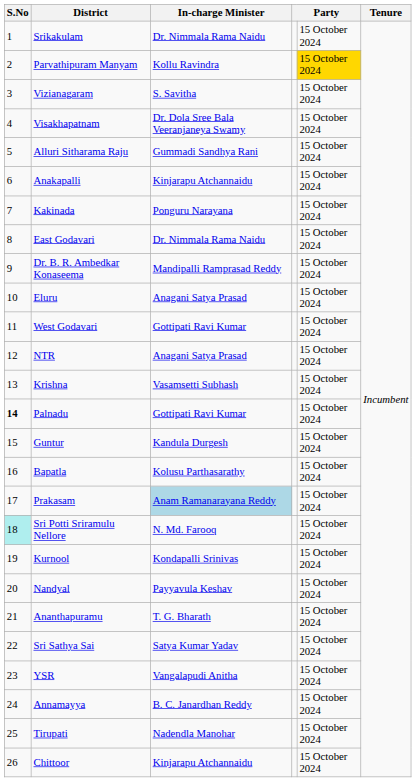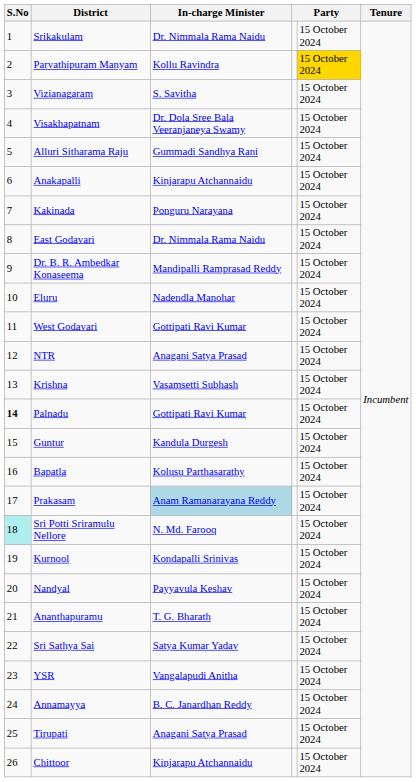 <table class="wikitable sortable">
 <tr>
 <th>S.No</th>
 <th>District</th>
 <th>In-charge Minister</th>
 <th colspan=2>Party</th>
 <th colspan=2>Tenure</th>
 </tr>
 <tr>
 <td>1</td>
 <td><a href='#'>Srikakulam</a></td>
 <td><a href='#'>Dr. Nimmala Rama Naidu</a></td>
 <td></td>
 <td>15 October 2024</td>
 <td rowspan=26><em>Incumbent</em></td>
 </tr>
 <tr>
 <td>2</td>
 <td><a href='#'>Parvathipuram Manyam</a></td>
 <td><a href='#'>Kollu Ravindra</a></td>
 <td></td>
 <td style="background: gold;">15 October 2024</td>
 </tr>
 <tr>
 <td>3</td>
 <td><a href='#'>Vizianagaram</a></td>
 <td><a href='#'>S. Savitha</a></td>
 <td></td>
 <td>15 October 2024</td>
 </tr>
 <tr>
 <td>4</td>
 <td><a href='#'>Visakhapatnam</a></td>
 <td><a href='#'>Dr. Dola Sree Bala Veeranjaneya Swamy</a></td>
 <td></td>
 <td>15 October 2024</td>
 </tr>
 <tr>
 <td>5</td>
 <td><a href='#'>Alluri Sitharama Raju</a></td>
 <td><a href='#'>Gummadi Sandhya Rani</a></td>
 <td></td>
 <td>15 October 2024</td>
 </tr>
 <tr>
 <td>6</td>
 <td><a href='#'>Anakapalli</a></td>
 <td><a href='#'>Kinjarapu Atchannaidu</a></td>
 <td></td>
 <td>15 October 2024</td>
 </tr>
 <tr>
 <td>7</td>
 <td><a href='#'>Kakinada</a></td>
 <td><a href='#'>Ponguru Narayana</a></td>
 <td></td>
 <td>15 October 2024</td>
 </tr>
 <tr>
 <td>8</td>
 <td><a href='#'>East Godavari</a></td>
 <td><a href='#'>Dr. Nimmala Rama Naidu</a></td>
 <td></td>
 <td>15 October 2024</td>
 </tr>
 <tr>
 <td>9</td>
 <td><a href='#'>Dr. B. R. Ambedkar Konaseema</a></td>
 <td><a href='#'>Mandipalli Ramprasad Reddy</a></td>
 <td></td>
 <td>15 October 2024</td>
 </tr>
 <tr>
 <td>10</td>
 <td><a href='#'>Eluru</a></td>
-<td><a href='#'>Anagani Satya Prasad</a></td>
+<td><a href='#'>Nadendla Manohar</a></td>
 <td></td>
 <td>15 October 2024</td>
 </tr>
 <tr>
 <td>11</td>
 <td><a href='#'>West Godavari</a></td>
 <td><a href='#'>Gottipati Ravi Kumar</a></td>
 <td></td>
 <td>15 October 2024</td>
 </tr>
 <tr>
 <td>12</td>
 <td><a href='#'>NTR</a></td>
 <td><a href='#'>Anagani Satya Prasad</a></td>
 <td></td>
 <td>15 October 2024</td>
 </tr>
 <tr>
 <td>13</td>
 <td><a href='#'>Krishna</a></td>
 <td><a href='#'>Vasamsetti Subhash</a></td>
 <td></td>
 <td>15 October 2024</td>
 </tr>
 <tr>
 <td><strong>14</strong></td>
 <td><a href='#'>Palnadu</a></td>
 <td><a href='#'>Gottipati Ravi Kumar</a></td>
 <td></td>
 <td>15 October 2024</td>
 </tr>
 <tr>
 <td>15</td>
 <td><a href='#'>Guntur</a></td>
 <td><a href='#'>Kandula Durgesh</a></td>
 <td></td>
 <td>15 October 2024</td>
 </tr>
 <tr>
 <td>16</td>
 <td><a href='#'>Bapatla</a></td>
 <td><a href='#'>Kolusu Parthasarathy</a></td>
 <td></td>
 <td>15 October 2024</td>
 </tr>
 <tr>
 <td>17</td>
 <td><a href='#'>Prakasam</a></td>
 <td style="background: lightblue;"><a href='#'>Anam Ramanarayana Reddy</a></td>
 <td></td>
 <td>15 October 2024</td>
 </tr>
 <tr>
 <td style="background: paleturquoise;">18</td>
 <td><a href='#'>Sri Potti Sriramulu Nellore</a></td>
 <td><a href='#'>N. Md. Farooq</a></td>
 <td></td>
 <td>15 October 2024</td>
 </tr>
 <tr>
 <td>19</td>
 <td><a href='#'>Kurnool</a></td>
 <td><a href='#'>Kondapalli Srinivas</a></td>
 <td></td>
 <td>15 October 2024</td>
 </tr>
 <tr>
 <td>20</td>
 <td><a href='#'>Nandyal</a></td>
 <td><a href='#'>Payyavula Keshav</a></td>
 <td></td>
 <td>15 October 2024</td>
 </tr>
 <tr>
 <td>21</td>
 <td><a href='#'>Ananthapuramu</a></td>
 <td><a href='#'>T. G. Bharath</a></td>
 <td></td>
 <td>15 October 2024</td>
 </tr>
 <tr>
 <td>22</td>
 <td><a href='#'>Sri Sathya Sai</a></td>
 <td><a href='#'>Satya Kumar Yadav</a></td>
 <td></td>
 <td>15 October 2024</td>
 </tr>
 <tr>
 <td>23</td>
 <td><a href='#'>YSR</a></td>
 <td><a href='#'>Vangalapudi Anitha</a></td>
 <td></td>
 <td>15 October 2024</td>
 </tr>
 <tr>
 <td>24</td>
 <td><a href='#'>Annamayya</a></td>
 <td><a href='#'>B. C. Janardhan Reddy</a></td>
 <td></td>
 <td>15 October 2024</td>
 </tr>
 <tr>
 <td>25</td>
 <td><a href='#'>Tirupati</a></td>
-<td><a href='#'>Nadendla Manohar</a></td>
+<td><a href='#'>Anagani Satya Prasad</a></td>
 <td></td>
 <td>15 October 2024</td>
 </tr>
 <tr>
 <td>26</td>
 <td><a href='#'>Chittoor</a></td>
 <td><a href='#'>Kinjarapu Atchannaidu</a></td>
 <td></td>
 <td>15 October 2024</td>
 </tr>
 </table>
